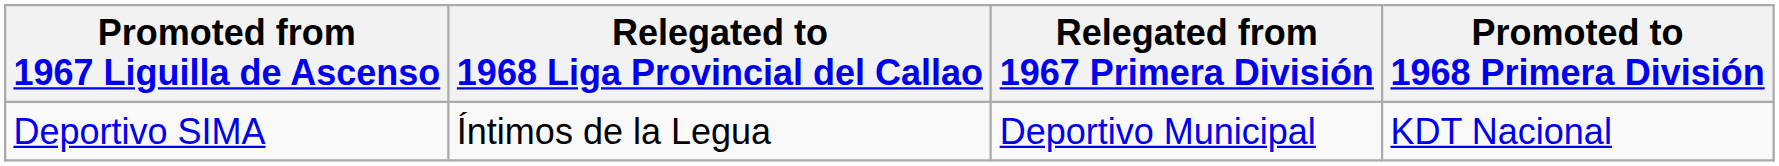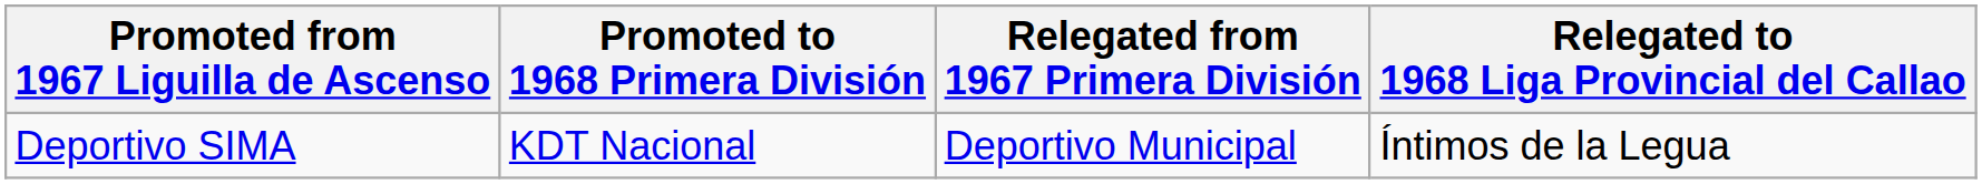 <table class="wikitable">
 <tr>
 <th>Promoted from<br><a href='#'>1967 Liguilla de Ascenso</a></th>
+<th>Promoted to<br><a href='#'>1968 Primera División</a></th>
+<th>Relegated from<br><a href='#'>1967 Primera División</a></th>
 <th>Relegated to<br><a href='#'>1968 Liga Provincial del Callao</a></th>
-<th>Relegated from<br><a href='#'>1967 Primera División</a></th>
-<th>Promoted to<br><a href='#'>1968 Primera División</a></th>
 </tr>
 <tr>
 <td> <a href='#'>Deportivo SIMA</a> </td>
+<td> <a href='#'>KDT Nacional</a> </td>
+<td> <a href='#'>Deportivo Municipal</a> </td>
 <td> Íntimos de la Legua </td>
-<td> <a href='#'>Deportivo Municipal</a> </td>
-<td> <a href='#'>KDT Nacional</a> </td>
 </tr>
 </table>
